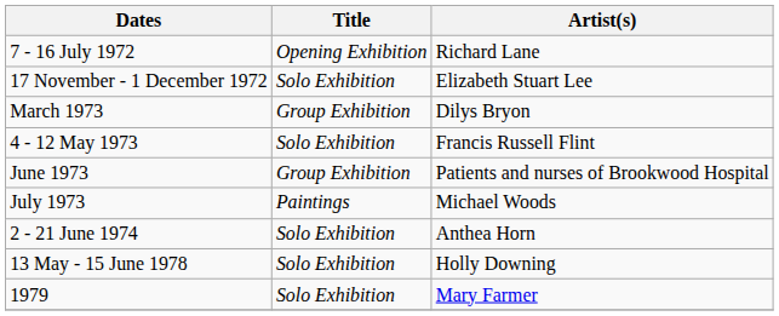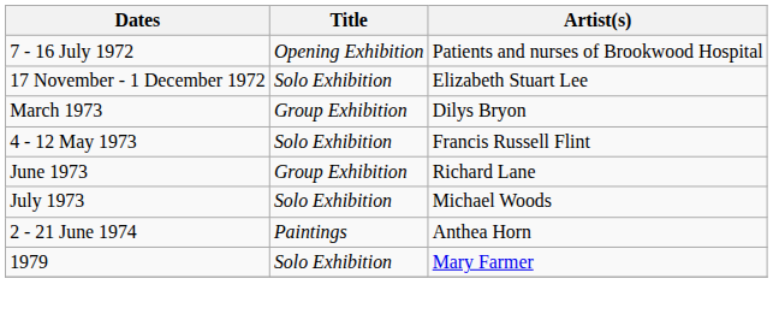 <table class="wikitable sortable">
 <tr>
 <th>Dates</th>
 <th>Title</th>
 <th>Artist(s)</th>
 </tr>
 <tr>
 <td>7 - 16 July 1972</td>
 <td><em>Opening Exhibition</em></td>
-<td>Richard Lane</td>
+<td>Patients and nurses of Brookwood Hospital</td>
 </tr>
 <tr>
 <td>17 November - 1 December 1972</td>
 <td><em>Solo Exhibition</em></td>
 <td>Elizabeth Stuart Lee</td>
 </tr>
 <tr>
 <td>March 1973</td>
 <td><em>Group Exhibition</em></td>
 <td>Dilys Bryon</td>
 </tr>
 <tr>
 <td>4 - 12 May 1973</td>
 <td><em>Solo Exhibition</em></td>
 <td>Francis Russell Flint</td>
 </tr>
 <tr>
 <td>June 1973</td>
 <td><em>Group Exhibition</em></td>
-<td>Patients and nurses of Brookwood Hospital</td>
+<td>Richard Lane</td>
 </tr>
 <tr>
 <td>July 1973</td>
-<td><em>Paintings</em></td>
+<td><em>Solo Exhibition</em></td>
 <td>Michael Woods</td>
 </tr>
 <tr>
 <td>2 - 21 June 1974</td>
-<td><em>Solo Exhibition</em></td>
+<td><em>Paintings</em></td>
 <td>Anthea Horn</td>
-</tr>
-<tr>
-<td>13 May - 15 June 1978</td>
-<td><em>Solo Exhibition</em></td>
-<td>Holly Downing</td>
 </tr>
 <tr>
 <td>1979</td>
 <td><em>Solo Exhibition</em></td>
 <td><a href='#'>Mary Farmer</a></td>
 </tr>
 <tr>
 </tr>
 </table>
